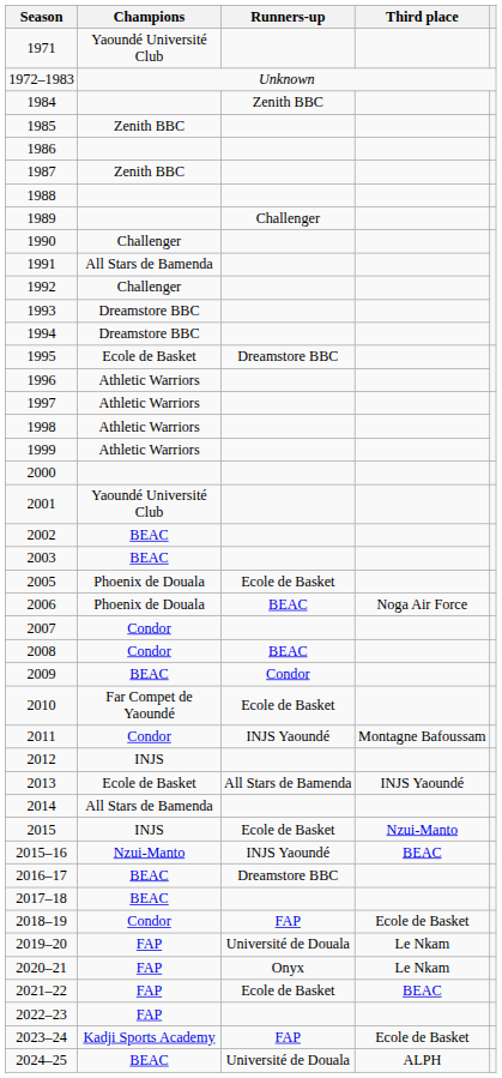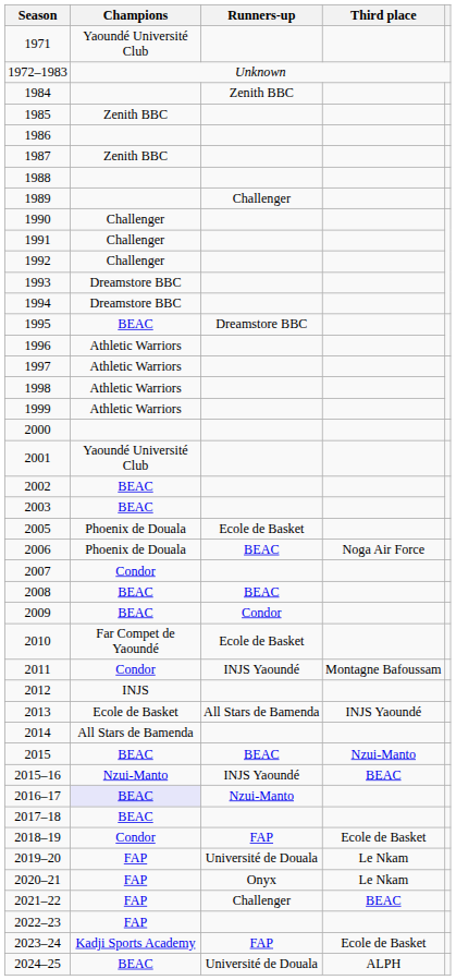 <table class="wikitable sortable" style="text-align:center;">
 <tr>
 <th>Season</th>
 <th width="150">Champions</th>
 <th width="140">Runners-up</th>
 <th width="140">Third place</th>
 <th></th>
 </tr>
 <tr>
 <td>1971</td>
 <td>Yaoundé Université Club</td>
 <td></td>
 <td></td>
 <td></td>
 </tr>
 <tr>
 <td>1972–1983</td>
 <td colspan="4"><em>Unknown</em></td>
 </tr>
 <tr>
 <td>1984</td>
 <td></td>
 <td>Zenith BBC</td>
 <td></td>
 <td></td>
 </tr>
 <tr>
 <td>1985</td>
 <td>Zenith BBC</td>
 <td></td>
 <td></td>
 <td></td>
 </tr>
 <tr>
 <td>1986</td>
 <td></td>
 <td></td>
 <td></td>
 <td></td>
 </tr>
 <tr>
 <td>1987</td>
 <td>Zenith BBC</td>
 <td></td>
 <td></td>
 <td></td>
 </tr>
 <tr>
 <td>1988</td>
 <td></td>
 <td></td>
 <td></td>
 <td></td>
 </tr>
 <tr>
 <td>1989</td>
 <td></td>
 <td>Challenger</td>
 <td></td>
 <td></td>
 </tr>
 <tr>
 <td>1990</td>
 <td>Challenger</td>
 <td></td>
 <td></td>
 <td rowspan="5"></td>
 </tr>
 <tr>
 <td>1991</td>
-<td>All Stars de Bamenda</td>
+<td>Challenger</td>
 <td></td>
 <td></td>
 </tr>
 <tr>
 <td>1992</td>
 <td>Challenger</td>
 <td></td>
 <td></td>
 </tr>
 <tr>
 <td>1993</td>
 <td>Dreamstore BBC</td>
 <td></td>
 <td></td>
 </tr>
 <tr>
 <td>1994</td>
 <td>Dreamstore BBC</td>
 <td></td>
 <td></td>
 </tr>
 <tr>
 <td>1995</td>
-<td>Ecole de Basket</td>
+<td><a href='#'>BEAC</a></td>
 <td>Dreamstore BBC</td>
 <td></td>
 <td rowspan="2"></td>
 </tr>
 <tr>
 <td>1996</td>
 <td>Athletic Warriors</td>
 <td></td>
 <td></td>
 </tr>
 <tr>
 <td>1997</td>
 <td>Athletic Warriors</td>
 <td></td>
 <td></td>
 <td rowspan="3"></td>
 </tr>
 <tr>
 <td>1998</td>
 <td>Athletic Warriors</td>
 <td></td>
 <td></td>
 </tr>
 <tr>
 <td>1999</td>
 <td>Athletic Warriors</td>
 <td></td>
 <td></td>
 </tr>
 <tr>
 <td>2000</td>
 <td></td>
 <td></td>
 <td></td>
 <td></td>
 </tr>
 <tr>
 <td>2001</td>
 <td>Yaoundé Université Club</td>
 <td></td>
 <td></td>
 <td></td>
 </tr>
 <tr>
 <td>2002</td>
 <td><a href='#'>BEAC</a></td>
 <td></td>
 <td></td>
 <td rowspan="2"></td>
 </tr>
 <tr>
 <td>2003</td>
 <td><a href='#'>BEAC</a></td>
 <td></td>
 <td></td>
 </tr>
 <tr>
 <td>2005</td>
 <td>Phoenix de Douala</td>
 <td>Ecole de Basket</td>
 <td></td>
 <td></td>
 </tr>
 <tr>
 <td>2006</td>
 <td>Phoenix de Douala</td>
 <td><a href='#'>BEAC</a></td>
 <td>Noga Air Force</td>
 <td></td>
 </tr>
 <tr>
 <td>2007</td>
 <td><a href='#'>Condor</a></td>
 <td></td>
 <td></td>
 <td></td>
 </tr>
 <tr>
 <td>2008</td>
-<td><a href='#'>Condor</a></td>
+<td><a href='#'>BEAC</a></td>
 <td><a href='#'>BEAC</a></td>
 <td></td>
 <td></td>
 </tr>
 <tr>
 <td>2009</td>
 <td><a href='#'>BEAC</a></td>
 <td><a href='#'>Condor</a></td>
 <td></td>
 <td></td>
 </tr>
 <tr>
 <td>2010</td>
 <td>Far Compet de Yaoundé</td>
 <td>Ecole de Basket</td>
 <td></td>
 <td></td>
 </tr>
 <tr>
 <td>2011</td>
 <td><a href='#'>Condor</a></td>
 <td>INJS Yaoundé</td>
 <td>Montagne Bafoussam</td>
 <td align="center"></td>
 </tr>
 <tr>
 <td>2012</td>
 <td>INJS</td>
 <td></td>
 <td></td>
 <td></td>
 </tr>
 <tr>
 <td>2013</td>
 <td>Ecole de Basket</td>
 <td>All Stars de Bamenda</td>
 <td>INJS Yaoundé</td>
 <td></td>
 </tr>
 <tr>
 <td>2014</td>
 <td>All Stars de Bamenda</td>
 <td></td>
 <td></td>
 <td></td>
 </tr>
 <tr>
 <td>2015</td>
-<td>INJS</td>
-<td>Ecole de Basket</td>
+<td><a href='#'>BEAC</a></td>
+<td><a href='#'>BEAC</a></td>
 <td><a href='#'>Nzui-Manto</a></td>
 <td></td>
 </tr>
 <tr>
 <td>2015–16</td>
 <td><a href='#'>Nzui-Manto</a></td>
 <td>INJS Yaoundé</td>
 <td><a href='#'>BEAC</a></td>
 <td align="center"></td>
 </tr>
 <tr>
 <td>2016–17</td>
-<td><a href='#'>BEAC</a></td>
-<td>Dreamstore BBC</td>
+<td style="background: lavender;"><a href='#'>BEAC</a></td>
+<td><a href='#'>Nzui-Manto</a></td>
 <td></td>
 <td align="center"></td>
 </tr>
 <tr>
 <td>2017–18</td>
 <td><a href='#'>BEAC</a></td>
 <td></td>
 <td></td>
 <td></td>
 </tr>
 <tr>
 <td>2018–19</td>
 <td><a href='#'>Condor</a></td>
 <td><a href='#'>FAP</a></td>
 <td>Ecole de Basket</td>
 <td align="center"></td>
 </tr>
 <tr>
 <td>2019–20</td>
 <td><a href='#'>FAP</a></td>
 <td>Université de Douala</td>
 <td>Le Nkam</td>
 <td align="center"></td>
 </tr>
 <tr>
 <td>2020–21</td>
 <td><a href='#'>FAP</a></td>
 <td>Onyx</td>
 <td>Le Nkam</td>
 <td align="center"></td>
 </tr>
 <tr>
 <td>2021–22</td>
 <td><a href='#'>FAP</a></td>
-<td>Ecole de Basket</td>
+<td>Challenger</td>
 <td><a href='#'>BEAC</a></td>
 <td></td>
 </tr>
 <tr>
 <td>2022–23</td>
 <td><a href='#'>FAP</a></td>
 <td></td>
 <td></td>
 <td></td>
 </tr>
 <tr>
 <td>2023–24</td>
 <td><a href='#'>Kadji Sports Academy</a></td>
 <td><a href='#'>FAP</a></td>
 <td>Ecole de Basket</td>
 <td></td>
 </tr>
 <tr>
 <td>2024–25</td>
 <td><a href='#'>BEAC</a></td>
 <td>Université de Douala</td>
 <td>ALPH</td>
 <td></td>
 </tr>
 </table>
